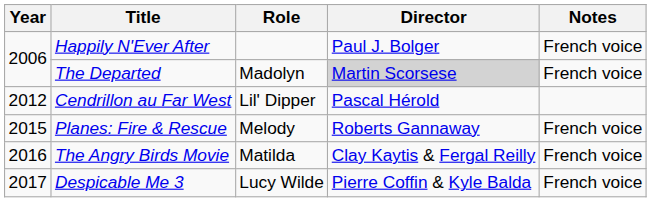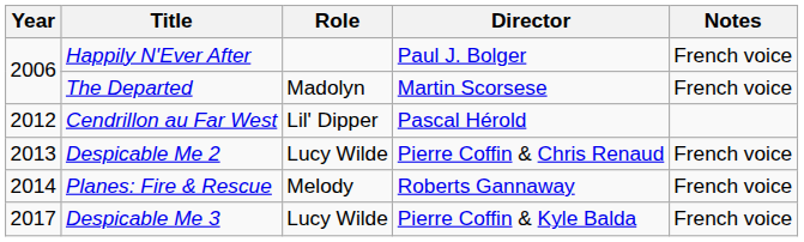 <table class="wikitable sortable">
 <tr>
 <th>Year</th>
 <th>Title</th>
 <th>Role</th>
 <th>Director</th>
 <th class="unsortable">Notes</th>
 </tr>
 <tr>
 <td rowspan=2>2006</td>
 <td><em><a href='#'>Happily N'Ever After</a></em></td>
 <td></td>
 <td><a href='#'>Paul J. Bolger</a></td>
 <td>French voice</td>
 </tr>
 <tr>
 <td><em><a href='#'>The Departed</a></em></td>
 <td>Madolyn</td>
-<td style="background: lightgrey;"><a href='#'>Martin Scorsese</a></td>
+<td><a href='#'>Martin Scorsese</a></td>
 <td>French voice</td>
 </tr>
 <tr>
 <td>2012</td>
 <td><em><a href='#'>Cendrillon au Far West</a></em></td>
 <td>Lil' Dipper</td>
 <td><a href='#'>Pascal Hérold</a></td>
 <td></td>
 </tr>
 <tr>
-<td>2015</td>
+<td>2013</td>
+<td><em><a href='#'>Despicable Me 2</a></em></td>
+<td>Lucy Wilde</td>
+<td><a href='#'>Pierre Coffin</a> & <a href='#'>Chris Renaud</a></td>
+<td>French voice</td>
+</tr>
+<tr>
+<td>2014</td>
 <td><em><a href='#'>Planes: Fire & Rescue</a></em></td>
 <td>Melody</td>
 <td><a href='#'>Roberts Gannaway</a></td>
-<td>French voice</td>
-</tr>
-<tr>
-<td>2016</td>
-<td><em><a href='#'>The Angry Birds Movie</a></em></td>
-<td>Matilda</td>
-<td><a href='#'>Clay Kaytis</a> & <a href='#'>Fergal Reilly</a></td>
 <td>French voice</td>
 </tr>
 <tr>
 <td>2017</td>
 <td><em><a href='#'>Despicable Me 3</a></em></td>
 <td>Lucy Wilde</td>
 <td><a href='#'>Pierre Coffin</a> & <a href='#'>Kyle Balda</a></td>
 <td>French voice</td>
 </tr>
 </table>
